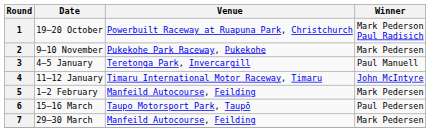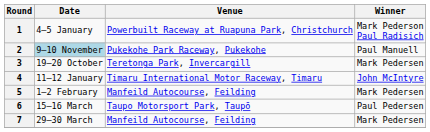 <table class="wikitable" style="font-size: 85%">
 <tr>
 <th>Round</th>
 <th>Date</th>
 <th>Venue</th>
 <th>Winner</th>
 </tr>
 <tr>
 <th>1</th>
-<td>19–20 October</td>
+<td>4–5 January</td>
 <td><a href='#'>Powerbuilt Raceway at Ruapuna Park</a>, <a href='#'>Christchurch</a></td>
 <td> Mark Pederson <br>  <a href='#'>Paul Radisich</a></td>
 </tr>
 <tr>
 <th>2</th>
-<td>9–10 November</td>
+<td style="background: lightblue;">9–10 November</td>
 <td><a href='#'>Pukekohe Park Raceway</a>, <a href='#'>Pukekohe</a></td>
-<td> Mark Pedersen</td>
+<td> Paul Manuell</td>
 </tr>
 <tr>
 <th>3</th>
-<td>4–5 January</td>
+<td>19–20 October</td>
 <td><a href='#'>Teretonga Park</a>, <a href='#'>Invercargill</a></td>
-<td> Paul Manuell</td>
+<td> Mark Pedersen</td>
 </tr>
 <tr>
 <th>4</th>
 <td>11–12 January</td>
 <td><a href='#'>Timaru International Motor Raceway</a>, <a href='#'>Timaru</a></td>
 <td> <a href='#'>John McIntyre</a></td>
 </tr>
 <tr>
 <th>5</th>
 <td>1–2 February</td>
 <td><a href='#'>Manfeild Autocourse</a>, <a href='#'>Feilding</a></td>
 <td> Mark Pedersen</td>
 </tr>
 <tr>
 <th>6</th>
 <td>15–16 March</td>
 <td><a href='#'>Taupo Motorsport Park</a>, <a href='#'>Taupō</a></td>
 <td> Paul Pedersen</td>
 </tr>
 <tr>
 <th>7</th>
 <td>29–30 March</td>
 <td><a href='#'>Manfeild Autocourse</a>, <a href='#'>Feilding</a></td>
 <td> Mark Pedersen</td>
 </tr>
 <tr>
 </tr>
 </table>
